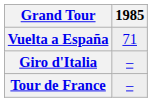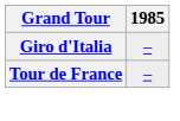 <table class="wikitable plainrowheaders">
 <tr>
 <th scope="col"><a href='#'>Grand Tour</a></th>
 <th scope="col">1985</th>
-</tr>
-<tr style="text-align:center;">
-<th scope="row"> <a href='#'>Vuelta a España</a></th>
-<td style="background:#eee;"><a href='#'>71</a></td>
 </tr>
 <tr style="text-align:center;">
 <th scope="row"> <a href='#'>Giro d'Italia</a></th>
 <td style="background:#eee;"><a href='#'>–</a></td>
 </tr>
 <tr style="text-align:center;">
 <th scope="row"> <a href='#'>Tour de France</a></th>
 <td style="background:#eee;"><a href='#'>–</a></td>
 </tr>
 </table>
